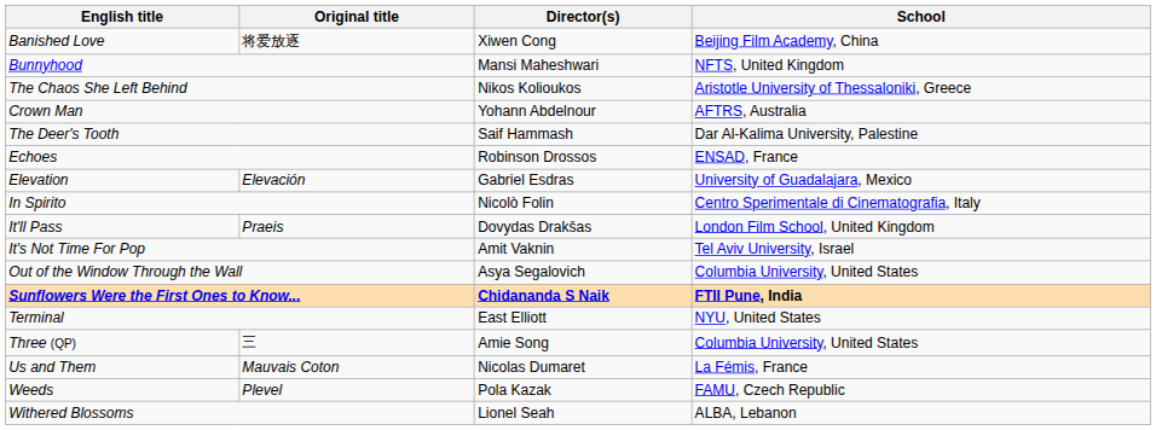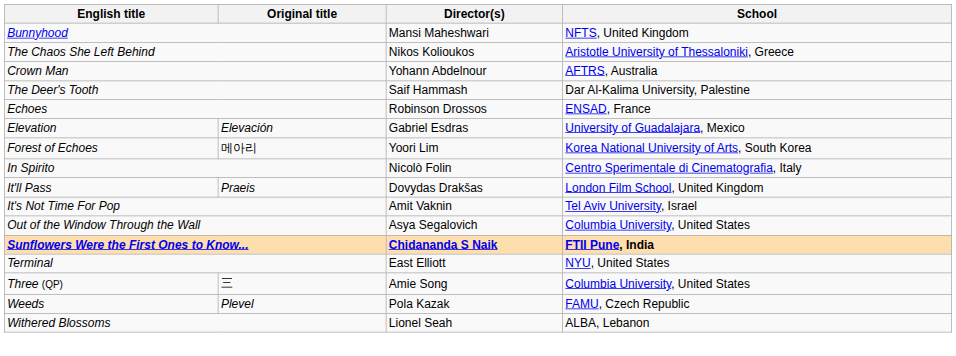 <table class="wikitable" style="width:100%; margin-bottom:4px">
 <tr>
 <th>English title</th>
 <th>Original title</th>
 <th>Director(s)</th>
 <th>School</th>
-</tr>
-<tr>
-<td><em>Banished Love</em></td>
-<td>将爱放逐</td>
-<td>Xiwen Cong</td>
-<td><a href='#'>Beijing Film Academy</a>, China</td>
 </tr>
 <tr>
 <td colspan="2"><em><a href='#'>Bunnyhood</a></em></td>
 <td>Mansi Maheshwari</td>
 <td><a href='#'>NFTS</a>, United Kingdom</td>
 </tr>
 <tr>
 <td colspan="2"><em>The Chaos She Left Behind</em></td>
 <td>Nikos Kolioukos</td>
 <td><a href='#'>Aristotle University of Thessaloniki</a>, Greece</td>
 </tr>
 <tr>
 <td colspan="2"><em>Crown Man</em></td>
 <td>Yohann Abdelnour</td>
 <td><a href='#'>AFTRS</a>, Australia</td>
 </tr>
 <tr>
 <td colspan="2"><em>The Deer's Tooth</em></td>
 <td>Saif Hammash</td>
 <td>Dar Al-Kalima University, Palestine</td>
 </tr>
 <tr>
 <td colspan="2"><em>Echoes</em></td>
 <td>Robinson Drossos</td>
 <td><a href='#'>ENSAD</a>, France</td>
 </tr>
 <tr>
 <td><em>Elevation</em></td>
 <td><em>Elevación</em></td>
 <td>Gabriel Esdras</td>
 <td><a href='#'>University of Guadalajara</a>, Mexico</td>
+</tr>
+<tr>
+<td><em>Forest of Echoes</em></td>
+<td>메아리</td>
+<td>Yoori Lim</td>
+<td><a href='#'>Korea National University of Arts</a>, South Korea</td>
 </tr>
 <tr>
 <td colspan="2"><em>In Spirito</em></td>
 <td>Nicolò Folin</td>
 <td><a href='#'>Centro Sperimentale di Cinematografia</a>, Italy</td>
 </tr>
 <tr>
 <td><em>It'll Pass</em></td>
 <td><em>Praeis</em></td>
 <td>Dovydas Drakšas</td>
 <td><a href='#'>London Film School</a>, United Kingdom</td>
 </tr>
 <tr>
 <td colspan="2"><em>It's Not Time For Pop</em></td>
 <td>Amit Vaknin</td>
 <td><a href='#'>Tel Aviv University</a>, Israel</td>
 </tr>
 <tr>
 <td colspan="2"><em>Out of the Window Through the Wall</em></td>
 <td>Asya Segalovich</td>
 <td><a href='#'>Columbia University</a>, United States</td>
 </tr>
 <tr style="background:#FFDEAD;">
 <td colspan="2"><strong><em><a href='#'>Sunflowers Were the First Ones to Know...</a></em></strong></td>
 <td><strong><a href='#'>Chidananda S Naik</a></strong></td>
 <td><strong><a href='#'>FTII Pune</a>, India</strong></td>
 </tr>
 <tr>
 <td colspan="2"><em>Terminal</em></td>
 <td>East Elliott</td>
 <td><a href='#'>NYU</a>, United States</td>
 </tr>
 <tr>
 <td><em>Three</em> <small>(QP)</small></td>
 <td>三</td>
 <td>Amie Song</td>
 <td><a href='#'>Columbia University</a>, United States</td>
 </tr>
 <tr>
-<td><em>Us and Them</em></td>
-<td><em>Mauvais Coton</em></td>
-<td>Nicolas Dumaret</td>
-<td><a href='#'>La Fémis</a>, France</td>
-</tr>
-<tr>
 <td><em>Weeds</em></td>
 <td><em>Plevel</em></td>
 <td>Pola Kazak</td>
 <td><a href='#'>FAMU</a>, Czech Republic</td>
 </tr>
 <tr>
 <td colspan="2"><em>Withered Blossoms</em></td>
 <td>Lionel Seah</td>
 <td>ALBA, Lebanon</td>
 </tr>
 </table>
